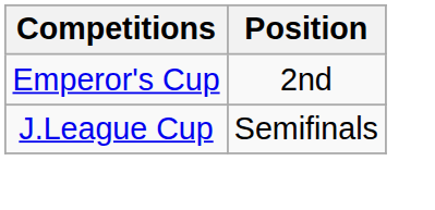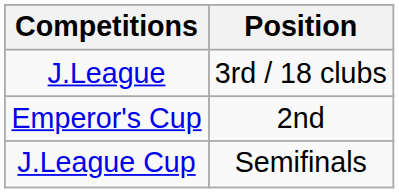 <table class="wikitable" style="text-align:center;">
 <tr>
 <th>Competitions</th>
 <th>Position</th>
+</tr>
+<tr>
+<td><a href='#'>J.League</a></td>
+<td>3rd / 18 clubs</td>
 </tr>
 <tr>
 <td><a href='#'>Emperor's Cup</a></td>
 <td>2nd</td>
 </tr>
 <tr>
 <td><a href='#'>J.League Cup</a></td>
 <td>Semifinals</td>
 </tr>
 </table>
